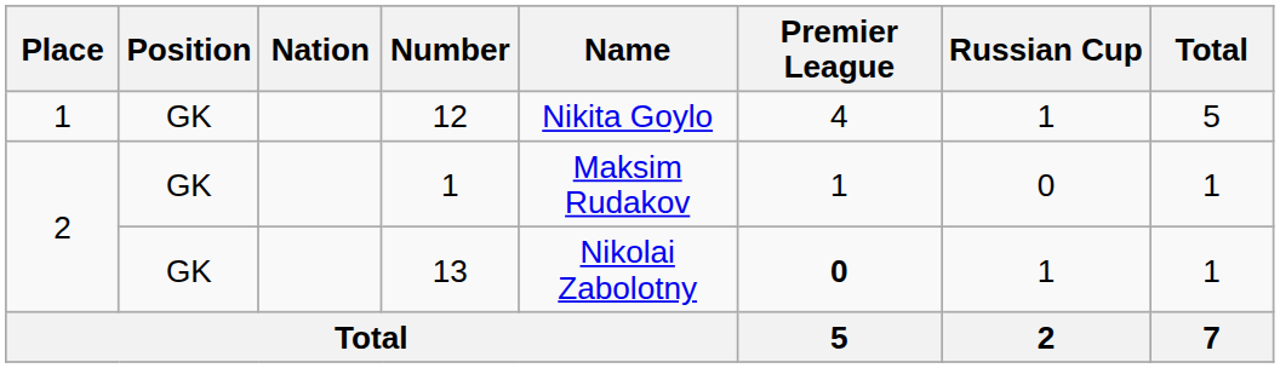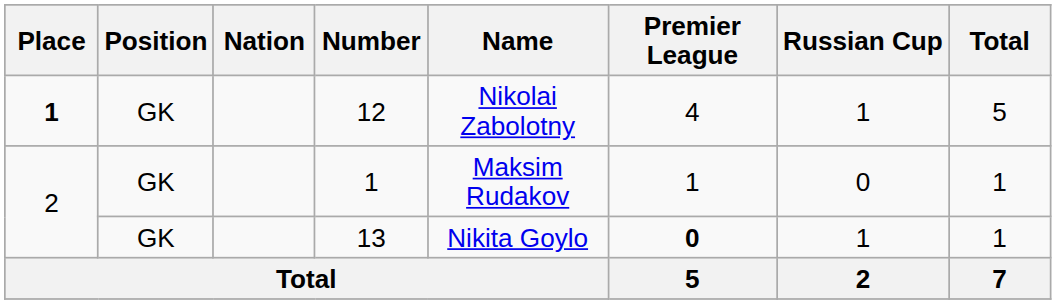 <table class="wikitable" style="font-size: 95%; text-align: center;">
 <tr>
 <th width=60>Place</th>
 <th width=60>Position</th>
 <th width=60>Nation</th>
 <th width=60>Number</th>
 <th width=150>Name</th>
 <th width=150>Premier League</th>
 <th width=150>Russian Cup</th>
 <th width=80>Total</th>
 </tr>
 <tr>
-<td>1</td>
+<td><strong>1</strong></td>
 <td>GK</td>
 <td></td>
 <td>12</td>
-<td><a href='#'>Nikita Goylo</a></td>
+<td><a href='#'>Nikolai Zabolotny</a></td>
 <td>4</td>
 <td>1</td>
 <td>5</td>
 </tr>
 <tr>
 <td rowspan="2">2</td>
 <td>GK</td>
 <td></td>
 <td>1</td>
 <td><a href='#'>Maksim Rudakov</a></td>
 <td>1</td>
 <td>0</td>
 <td>1</td>
 </tr>
 <tr>
 <td>GK</td>
 <td></td>
 <td>13</td>
-<td><a href='#'>Nikolai Zabolotny</a></td>
+<td><a href='#'>Nikita Goylo</a></td>
 <td><strong>0</strong></td>
 <td>1</td>
 <td>1</td>
 </tr>
 <tr>
 <th colspan=5>Total</th>
 <th>5</th>
 <th>2</th>
 <th>7</th>
 </tr>
 </table>
